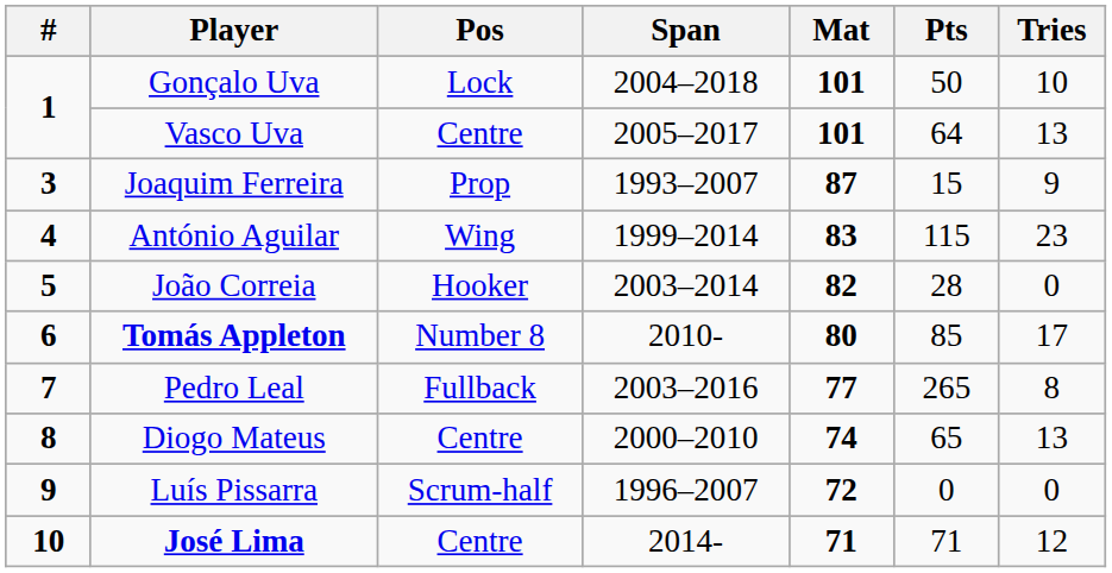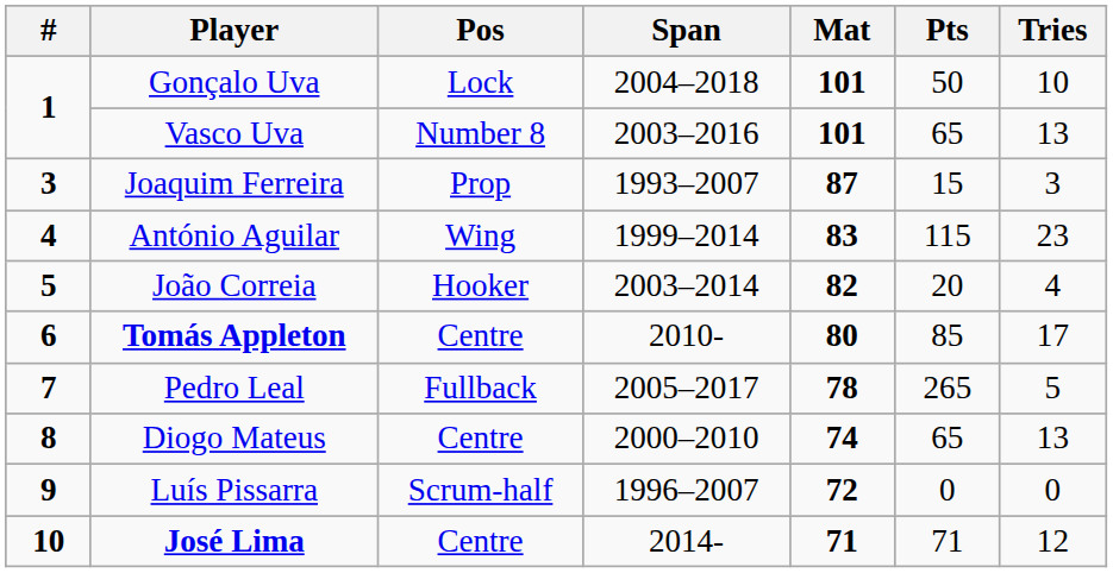 <table class="wikitable" style="font-size:100%; text-align:center;">
 <tr>
 <th style="width:35px;">#</th>
 <th style="width:135px;">Player</th>
 <th style="width:95px;">Pos</th>
 <th style="width:95px;">Span</th>
 <th style="width:45px;">Mat</th>
 <th style="width:45px;">Pts</th>
 <th style="width:45px;">Tries</th>
 </tr>
 <tr>
 <td rowspan=2><strong>1</strong></td>
 <td><a href='#'>Gonçalo Uva</a></td>
 <td><a href='#'>Lock</a></td>
 <td>2004–2018</td>
 <td><strong>101</strong></td>
 <td>50</td>
 <td>10</td>
 </tr>
 <tr>
 <td><a href='#'>Vasco Uva</a></td>
-<td><a href='#'>Centre</a></td>
-<td>2005–2017</td>
+<td><a href='#'>Number 8</a></td>
+<td>2003–2016</td>
 <td><strong>101</strong></td>
-<td>64</td>
+<td>65</td>
 <td>13</td>
 </tr>
 <tr>
 <td><strong>3</strong></td>
 <td><a href='#'>Joaquim Ferreira</a></td>
 <td><a href='#'>Prop</a></td>
 <td>1993–2007</td>
 <td><strong>87</strong></td>
 <td>15</td>
-<td>9</td>
+<td>3</td>
 </tr>
 <tr>
 <td><strong>4</strong></td>
 <td><a href='#'>António Aguilar</a></td>
 <td><a href='#'>Wing</a></td>
 <td>1999–2014</td>
 <td><strong>83</strong></td>
 <td>115</td>
 <td>23</td>
 </tr>
 <tr>
 <td><strong>5</strong></td>
 <td><a href='#'>João Correia</a></td>
 <td><a href='#'>Hooker</a></td>
 <td>2003–2014</td>
 <td><strong>82</strong></td>
-<td>28</td>
-<td>0</td>
+<td>20</td>
+<td>4</td>
 </tr>
 <tr>
 <td><strong>6</strong></td>
 <td><strong><a href='#'>Tomás Appleton</a></strong></td>
-<td><a href='#'>Number 8</a></td>
+<td><a href='#'>Centre</a></td>
 <td>2010-</td>
 <td><strong>80</strong></td>
 <td>85</td>
 <td>17</td>
 </tr>
 <tr>
 <td><strong>7</strong></td>
 <td><a href='#'>Pedro Leal</a></td>
 <td><a href='#'>Fullback</a></td>
-<td>2003–2016</td>
-<td><strong>77</strong></td>
+<td>2005–2017</td>
+<td><strong>78</strong></td>
 <td>265</td>
-<td>8</td>
+<td>5</td>
 </tr>
 <tr>
 <td><strong>8</strong></td>
 <td><a href='#'>Diogo Mateus</a></td>
 <td><a href='#'>Centre</a></td>
 <td>2000–2010</td>
 <td><strong>74</strong></td>
 <td>65</td>
 <td>13</td>
 </tr>
 <tr>
 <td><strong>9</strong></td>
 <td><a href='#'>Luís Pissarra</a></td>
 <td><a href='#'>Scrum-half</a></td>
 <td>1996–2007</td>
 <td><strong>72</strong></td>
 <td>0</td>
 <td>0</td>
 </tr>
 <tr>
 <td><strong>10</strong></td>
 <td><strong><a href='#'>José Lima</a></strong></td>
 <td><a href='#'>Centre</a></td>
 <td>2014-</td>
 <td><strong>71</strong></td>
 <td>71</td>
 <td>12</td>
 </tr>
 </table>
